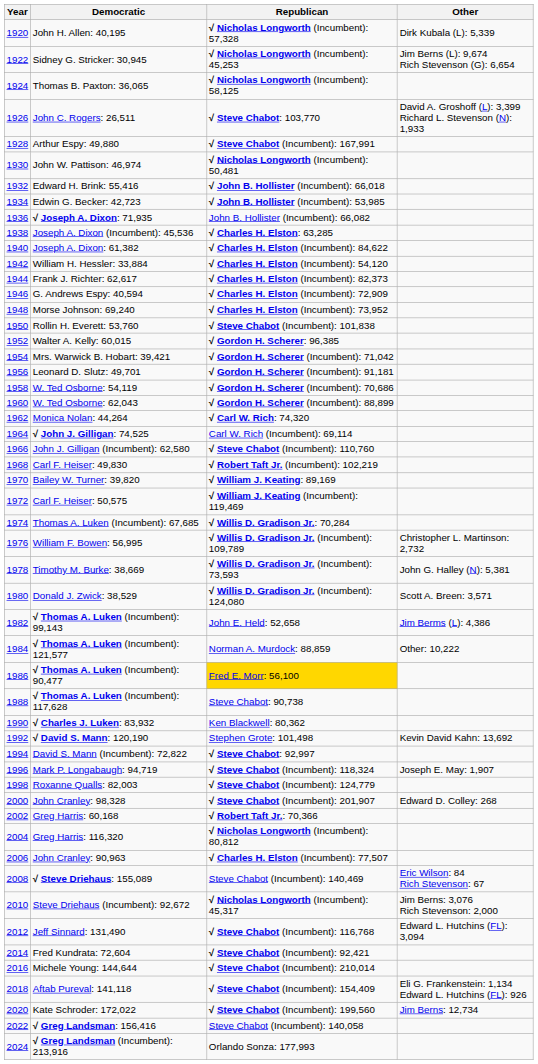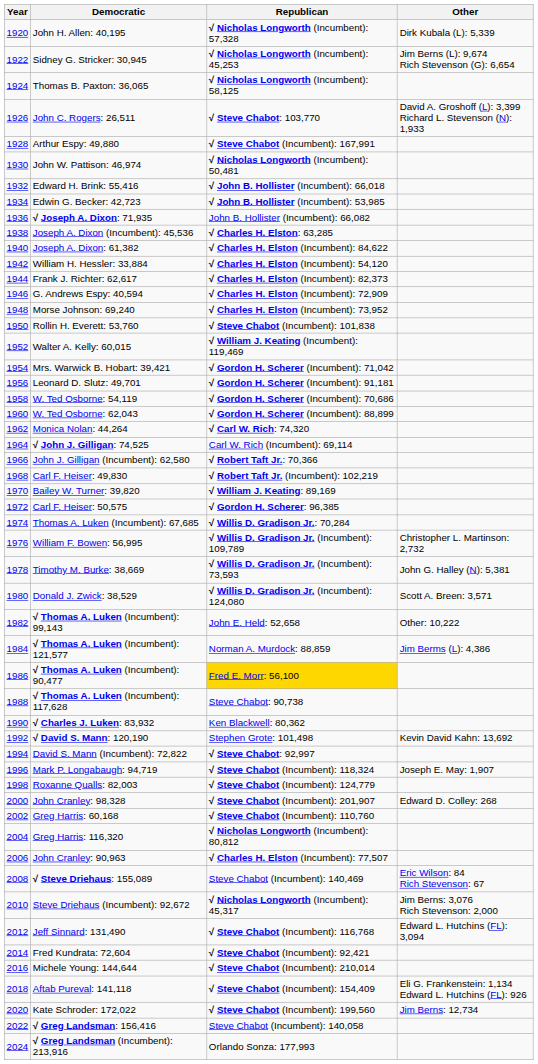 <table class=wikitable>
 <tr>
 <th>Year</th>
 <th>Democratic</th>
 <th>Republican</th>
 <th>Other</th>
 </tr>
 <tr>
 <td><a href='#'>1920</a></td>
 <td>John H. Allen: 40,195</td>
 <td><strong>√ <a href='#'>Nicholas Longworth</a></strong> (Incumbent): 57,328</td>
 <td>Dirk Kubala (L): 5,339</td>
 </tr>
 <tr>
 <td><a href='#'>1922</a></td>
 <td>Sidney G. Stricker: 30,945</td>
 <td><strong>√ <a href='#'>Nicholas Longworth</a></strong> (Incumbent): 45,253</td>
 <td>Jim Berns (L): 9,674<br>Rich Stevenson (G): 6,654</td>
 </tr>
 <tr>
 <td><a href='#'>1924</a></td>
 <td>Thomas B. Paxton: 36,065</td>
 <td><strong>√ <a href='#'>Nicholas Longworth</a></strong> (Incumbent): 58,125</td>
 <td> </td>
 </tr>
 <tr>
 <td><a href='#'>1926</a></td>
 <td><a href='#'>John C. Rogers</a>: 26,511</td>
 <td><strong>√ <a href='#'>Steve Chabot</a></strong>: 103,770</td>
 <td>David A. Groshoff (<a href='#'>L</a>): 3,399<br>Richard L. Stevenson (<a href='#'>N</a>): 1,933</td>
 </tr>
 <tr>
 <td><a href='#'>1928</a></td>
 <td>Arthur Espy: 49,880</td>
 <td><strong>√ <a href='#'>Steve Chabot</a></strong> (Incumbent): 167,991</td>
 <td> </td>
 </tr>
 <tr>
 <td><a href='#'>1930</a></td>
 <td>John W. Pattison: 46,974</td>
 <td><strong>√ <a href='#'>Nicholas Longworth</a></strong> (Incumbent): 50,481</td>
 <td> </td>
 </tr>
 <tr>
 <td><a href='#'>1932</a></td>
 <td>Edward H. Brink: 55,416</td>
 <td><strong>√ <a href='#'>John B. Hollister</a></strong> (Incumbent): 66,018</td>
 <td> </td>
 </tr>
 <tr>
 <td><a href='#'>1934</a></td>
 <td>Edwin G. Becker: 42,723</td>
 <td><strong>√ <a href='#'>John B. Hollister</a></strong> (Incumbent): 53,985</td>
 <td> </td>
 </tr>
 <tr>
 <td><a href='#'>1936</a></td>
 <td><strong>√ <a href='#'>Joseph A. Dixon</a></strong>: 71,935</td>
 <td><a href='#'>John B. Hollister</a> (Incumbent): 66,082</td>
 <td> </td>
 </tr>
 <tr>
 <td><a href='#'>1938</a></td>
 <td><a href='#'>Joseph A. Dixon</a> (Incumbent): 45,536</td>
 <td><strong>√ <a href='#'>Charles H. Elston</a></strong>: 63,285</td>
 <td> </td>
 </tr>
 <tr>
 <td><a href='#'>1940</a></td>
 <td><a href='#'>Joseph A. Dixon</a>: 61,382</td>
 <td><strong>√ <a href='#'>Charles H. Elston</a></strong> (Incumbent): 84,622</td>
 <td> </td>
 </tr>
 <tr>
 <td><a href='#'>1942</a></td>
 <td>William H. Hessler: 33,884</td>
 <td><strong>√ <a href='#'>Charles H. Elston</a></strong> (Incumbent): 54,120</td>
 <td> </td>
 </tr>
 <tr>
 <td><a href='#'>1944</a></td>
 <td>Frank J. Richter: 62,617</td>
 <td><strong>√ <a href='#'>Charles H. Elston</a></strong> (Incumbent): 82,373</td>
 <td> </td>
 </tr>
 <tr>
 <td><a href='#'>1946</a></td>
 <td>G. Andrews Espy: 40,594</td>
 <td><strong>√ <a href='#'>Charles H. Elston</a></strong> (Incumbent): 72,909</td>
 <td> </td>
 </tr>
 <tr>
 <td><a href='#'>1948</a></td>
 <td>Morse Johnson: 69,240</td>
 <td><strong>√ <a href='#'>Charles H. Elston</a></strong> (Incumbent): 73,952</td>
 <td> </td>
 </tr>
 <tr>
 <td><a href='#'>1950</a></td>
 <td>Rollin H. Everett: 53,760</td>
 <td><strong>√ <a href='#'>Steve Chabot</a></strong> (Incumbent): 101,838</td>
 <td> </td>
 </tr>
 <tr>
 <td><a href='#'>1952</a></td>
 <td>Walter A. Kelly: 60,015</td>
-<td><strong>√ <a href='#'>Gordon H. Scherer</a></strong>: 96,385</td>
+<td><strong>√ <a href='#'>William J. Keating</a></strong> (Incumbent): 119,469</td>
 <td> </td>
 </tr>
 <tr>
 <td><a href='#'>1954</a></td>
 <td>Mrs. Warwick B. Hobart: 39,421</td>
 <td><strong>√ <a href='#'>Gordon H. Scherer</a></strong> (Incumbent): 71,042</td>
 <td> </td>
 </tr>
 <tr>
 <td><a href='#'>1956</a></td>
 <td>Leonard D. Slutz: 49,701</td>
 <td><strong>√ <a href='#'>Gordon H. Scherer</a></strong> (Incumbent): 91,181</td>
 <td> </td>
 </tr>
 <tr>
 <td><a href='#'>1958</a></td>
 <td><a href='#'>W. Ted Osborne</a>: 54,119</td>
 <td><strong>√ <a href='#'>Gordon H. Scherer</a></strong> (Incumbent): 70,686</td>
 <td> </td>
 </tr>
 <tr>
 <td><a href='#'>1960</a></td>
 <td><a href='#'>W. Ted Osborne</a>: 62,043</td>
 <td><strong>√ <a href='#'>Gordon H. Scherer</a></strong> (Incumbent): 88,899</td>
 <td> </td>
 </tr>
 <tr>
 <td><a href='#'>1962</a></td>
 <td><a href='#'>Monica Nolan</a>: 44,264</td>
 <td><strong>√ <a href='#'>Carl W. Rich</a></strong>: 74,320</td>
 <td> </td>
 </tr>
 <tr>
 <td><a href='#'>1964</a></td>
 <td><strong>√ <a href='#'>John J. Gilligan</a></strong>: 74,525</td>
 <td><a href='#'>Carl W. Rich</a> (Incumbent): 69,114</td>
 <td> </td>
 </tr>
 <tr>
 <td><a href='#'>1966</a></td>
 <td><a href='#'>John J. Gilligan</a> (Incumbent): 62,580</td>
-<td><strong>√ <a href='#'>Steve Chabot</a></strong> (Incumbent): 110,760</td>
+<td><strong>√ <a href='#'>Robert Taft Jr.</a></strong>: 70,366</td>
 <td> </td>
 </tr>
 <tr>
 <td><a href='#'>1968</a></td>
 <td><a href='#'>Carl F. Heiser</a>: 49,830</td>
 <td><strong>√ <a href='#'>Robert Taft Jr.</a></strong> (Incumbent): 102,219</td>
 <td> </td>
 </tr>
 <tr>
 <td><a href='#'>1970</a></td>
 <td><a href='#'>Bailey W. Turner</a>: 39,820</td>
 <td><strong>√ <a href='#'>William J. Keating</a></strong>: 89,169</td>
 <td> </td>
 </tr>
 <tr>
 <td><a href='#'>1972</a></td>
 <td><a href='#'>Carl F. Heiser</a>: 50,575</td>
-<td><strong>√ <a href='#'>William J. Keating</a></strong> (Incumbent): 119,469</td>
+<td><strong>√ <a href='#'>Gordon H. Scherer</a></strong>: 96,385</td>
 <td> </td>
 </tr>
 <tr>
 <td><a href='#'>1974</a></td>
 <td><a href='#'>Thomas A. Luken</a> (Incumbent): 67,685</td>
 <td><strong>√ <a href='#'>Willis D. Gradison Jr.</a></strong>: 70,284</td>
 <td> </td>
 </tr>
 <tr>
 <td><a href='#'>1976</a></td>
 <td><a href='#'>William F. Bowen</a>: 56,995</td>
 <td><strong>√ <a href='#'>Willis D. Gradison Jr.</a></strong> (Incumbent): 109,789</td>
 <td>Christopher L. Martinson: 2,732</td>
 </tr>
 <tr>
 <td><a href='#'>1978</a></td>
 <td><a href='#'>Timothy M. Burke</a>: 38,669</td>
 <td><strong>√ <a href='#'>Willis D. Gradison Jr.</a></strong> (Incumbent): 73,593</td>
 <td>John G. Halley (<a href='#'>N</a>): 5,381</td>
 </tr>
 <tr>
 <td><a href='#'>1980</a></td>
 <td><a href='#'>Donald J. Zwick</a>: 38,529</td>
 <td><strong>√ <a href='#'>Willis D. Gradison Jr.</a></strong> (Incumbent): 124,080</td>
 <td>Scott A. Breen: 3,571</td>
 </tr>
 <tr>
 <td><a href='#'>1982</a></td>
 <td><strong>√ <a href='#'>Thomas A. Luken</a></strong> (Incumbent): 99,143</td>
 <td><a href='#'>John E. Held</a>: 52,658</td>
-<td><a href='#'>Jim Berms</a> (<a href='#'>L</a>): 4,386</td>
+<td>Other: 10,222</td>
 </tr>
 <tr>
 <td><a href='#'>1984</a></td>
 <td><strong>√ <a href='#'>Thomas A. Luken</a></strong> (Incumbent): 121,577</td>
 <td><a href='#'>Norman A. Murdock</a>: 88,859</td>
-<td>Other: 10,222</td>
+<td><a href='#'>Jim Berms</a> (<a href='#'>L</a>): 4,386</td>
 </tr>
 <tr>
 <td><a href='#'>1986</a></td>
 <td><strong>√ <a href='#'>Thomas A. Luken</a></strong> (Incumbent): 90,477</td>
 <td style="background: gold;"><a href='#'>Fred E. Morr</a>: 56,100</td>
 <td> </td>
 </tr>
 <tr>
 <td><a href='#'>1988</a></td>
 <td><strong>√ <a href='#'>Thomas A. Luken</a></strong> (Incumbent): 117,628</td>
 <td><a href='#'>Steve Chabot</a>: 90,738</td>
 <td> </td>
 </tr>
 <tr>
 <td><a href='#'>1990</a></td>
 <td><strong>√ <a href='#'>Charles J. Luken</a></strong>: 83,932</td>
 <td><a href='#'>Ken Blackwell</a>: 80,362</td>
 <td> </td>
 </tr>
 <tr>
 <td><a href='#'>1992</a></td>
 <td><strong>√ <a href='#'>David S. Mann</a></strong>: 120,190</td>
 <td><a href='#'>Stephen Grote</a>: 101,498</td>
 <td>Kevin David Kahn: 13,692</td>
 </tr>
 <tr>
 <td><a href='#'>1994</a></td>
 <td><a href='#'>David S. Mann</a> (Incumbent): 72,822</td>
 <td><strong>√ <a href='#'>Steve Chabot</a></strong>: 92,997</td>
 <td> </td>
 </tr>
 <tr>
 <td><a href='#'>1996</a></td>
 <td><a href='#'>Mark P. Longabaugh</a>: 94,719</td>
 <td><strong>√ <a href='#'>Steve Chabot</a></strong> (Incumbent): 118,324</td>
 <td>Joseph E. May: 1,907</td>
 </tr>
 <tr>
 <td><a href='#'>1998</a></td>
 <td><a href='#'>Roxanne Qualls</a>: 82,003</td>
 <td><strong>√ <a href='#'>Steve Chabot</a></strong> (Incumbent): 124,779</td>
 <td> </td>
 </tr>
 <tr>
 <td><a href='#'>2000</a></td>
 <td><a href='#'>John Cranley</a>: 98,328</td>
 <td><strong>√ <a href='#'>Steve Chabot</a></strong> (Incumbent): 201,907</td>
 <td>Edward D. Colley: 268</td>
 </tr>
 <tr>
 <td><a href='#'>2002</a></td>
 <td><a href='#'>Greg Harris</a>: 60,168</td>
-<td><strong>√ <a href='#'>Robert Taft Jr.</a></strong>: 70,366</td>
+<td><strong>√ <a href='#'>Steve Chabot</a></strong> (Incumbent): 110,760</td>
 <td> </td>
 </tr>
 <tr>
 <td><a href='#'>2004</a></td>
 <td><a href='#'>Greg Harris</a>: 116,320</td>
 <td><strong>√ <a href='#'>Nicholas Longworth</a></strong> (Incumbent): 80,812</td>
 <td> </td>
 </tr>
 <tr>
 <td><a href='#'>2006</a></td>
 <td><a href='#'>John Cranley</a>: 90,963</td>
 <td><strong>√ <a href='#'>Charles H. Elston</a></strong> (Incumbent): 77,507</td>
 <td> </td>
 </tr>
 <tr>
 <td><a href='#'>2008</a></td>
 <td><strong>√ <a href='#'>Steve Driehaus</a></strong>: 155,089</td>
 <td><a href='#'>Steve Chabot</a> (Incumbent): 140,469</td>
 <td><a href='#'>Eric Wilson</a>: 84<br><a href='#'>Rich Stevenson</a>: 67</td>
 </tr>
 <tr>
 <td><a href='#'>2010</a></td>
 <td><a href='#'>Steve Driehaus</a> (Incumbent): 92,672</td>
 <td><strong>√ <a href='#'>Nicholas Longworth</a></strong> (Incumbent): 45,317</td>
 <td>Jim Berns: 3,076<br>Rich Stevenson: 2,000</td>
 </tr>
 <tr>
 <td><a href='#'>2012</a></td>
 <td><a href='#'>Jeff Sinnard</a>: 131,490</td>
 <td><strong>√ <a href='#'>Steve Chabot</a></strong> (Incumbent): 116,768</td>
 <td>Edward L. Hutchins (<a href='#'>FL</a>): 3,094</td>
 </tr>
 <tr>
 <td><a href='#'>2014</a></td>
 <td>Fred Kundrata: 72,604</td>
 <td><strong>√ <a href='#'>Steve Chabot</a></strong> (Incumbent): 92,421</td>
 <td> </td>
 </tr>
 <tr>
 <td><a href='#'>2016</a></td>
 <td>Michele Young: 144,644</td>
 <td><strong>√ <a href='#'>Steve Chabot</a></strong> (Incumbent): 210,014</td>
 <td> </td>
 </tr>
 <tr>
 <td><a href='#'>2018</a></td>
 <td><a href='#'>Aftab Pureval</a>: 141,118</td>
 <td><strong>√ <a href='#'>Steve Chabot</a></strong> (Incumbent): 154,409</td>
 <td>Eli G. Frankenstein: 1,134<br>Edward L. Hutchins (<a href='#'>FL</a>): 926</td>
 </tr>
 <tr>
 <td><a href='#'>2020</a></td>
 <td>Kate Schroder: 172,022</td>
 <td><strong>√ <a href='#'>Steve Chabot</a></strong> (Incumbent): 199,560</td>
 <td><a href='#'>Jim Berns</a>: 12,734</td>
 </tr>
 <tr>
 <td><a href='#'>2022</a></td>
 <td><strong>√ <a href='#'>Greg Landsman</a></strong>: 156,416</td>
 <td><a href='#'>Steve Chabot</a> (Incumbent): 140,058</td>
 </tr>
 <tr>
 <td><a href='#'>2024</a></td>
 <td><strong>√ <a href='#'>Greg Landsman</a></strong> (Incumbent): 213,916</td>
 <td>Orlando Sonza: 177,993</td>
 <td> </td>
 </tr>
 </table>
